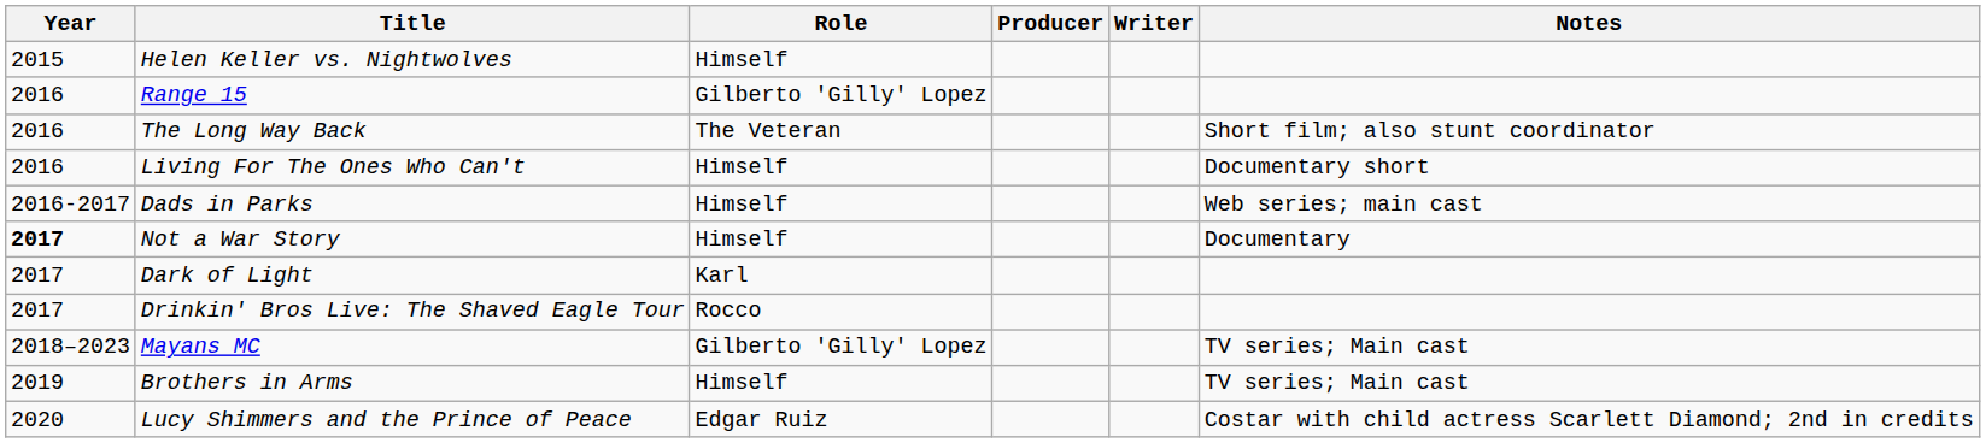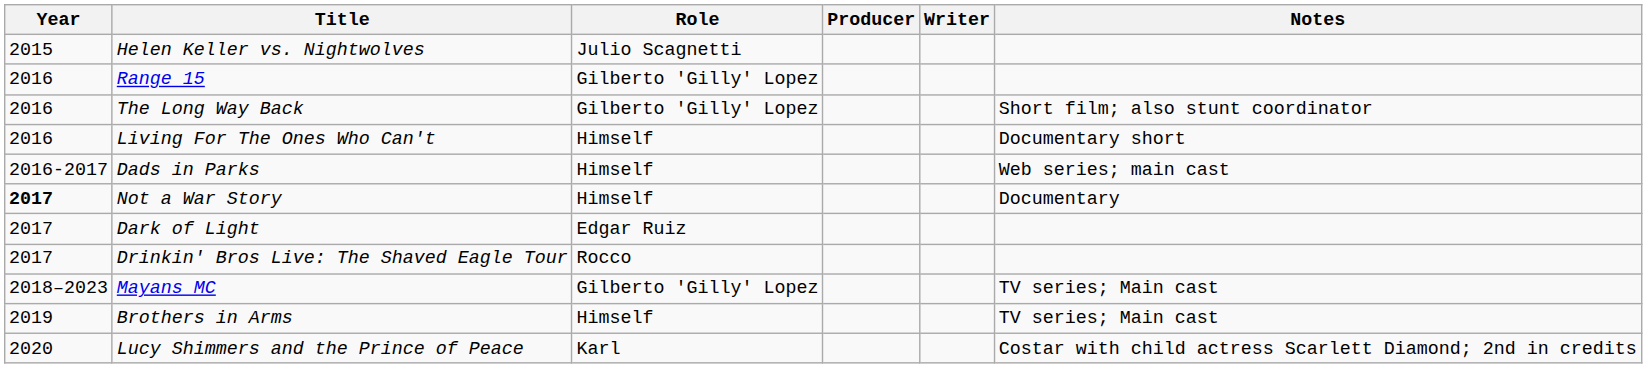 <table class = "wikitable sortable">
 <tr>
 <th>Year</th>
 <th>Title</th>
 <th>Role</th>
 <th>Producer</th>
 <th>Writer</th>
 <th>Notes</th>
 </tr>
 <tr>
 <td>2015</td>
 <td><em>Helen Keller vs. Nightwolves</em></td>
-<td>Himself</td>
+<td>Julio Scagnetti</td>
 <td></td>
 <td></td>
 <td></td>
 </tr>
 <tr>
 <td>2016</td>
 <td><em><a href='#'>Range 15</a></em></td>
 <td>Gilberto 'Gilly' Lopez</td>
 <td></td>
 <td></td>
 <td></td>
 </tr>
 <tr>
 <td>2016</td>
 <td><em>The Long Way Back</em></td>
-<td>The Veteran</td>
+<td>Gilberto 'Gilly' Lopez</td>
 <td></td>
 <td></td>
 <td>Short film; also stunt coordinator</td>
 </tr>
 <tr>
 <td>2016</td>
 <td><em>Living For The Ones Who Can't</em></td>
 <td>Himself</td>
 <td></td>
 <td></td>
 <td>Documentary short</td>
 </tr>
 <tr>
 <td>2016-2017</td>
 <td><em>Dads in Parks</em></td>
 <td>Himself</td>
 <td></td>
 <td></td>
 <td>Web series; main cast</td>
 </tr>
 <tr>
 <td><strong>2017</strong></td>
 <td><em>Not a War Story</em></td>
 <td>Himself</td>
 <td></td>
 <td></td>
 <td>Documentary</td>
 </tr>
 <tr>
 <td>2017</td>
 <td><em>Dark of Light</em></td>
-<td>Karl</td>
+<td>Edgar Ruiz</td>
 <td></td>
 <td></td>
 <td></td>
 </tr>
 <tr>
 <td>2017</td>
 <td><em>Drinkin' Bros Live: The Shaved Eagle Tour</em></td>
 <td>Rocco</td>
 <td></td>
 <td></td>
 <td></td>
 </tr>
 <tr>
 <td>2018–2023</td>
 <td><em><a href='#'>Mayans MC</a></em></td>
 <td>Gilberto 'Gilly' Lopez</td>
 <td></td>
 <td></td>
 <td>TV series; Main cast</td>
 </tr>
 <tr>
 <td>2019</td>
 <td><em>Brothers in Arms</em></td>
 <td>Himself</td>
 <td></td>
 <td></td>
 <td>TV series; Main cast</td>
 </tr>
 <tr>
 <td>2020</td>
 <td><em>Lucy Shimmers and the Prince of Peace</em></td>
-<td>Edgar Ruiz</td>
+<td>Karl</td>
 <td></td>
 <td></td>
 <td>Costar with child actress Scarlett Diamond; 2nd in credits</td>
 </tr>
 </table>
